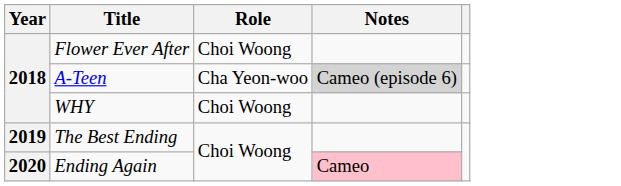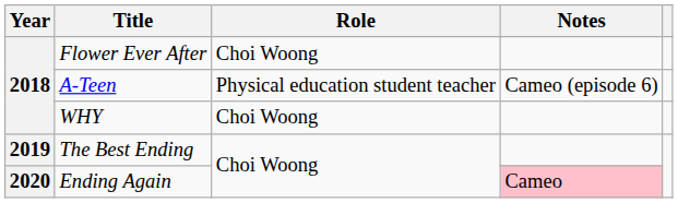 <table class="wikitable  sortable plainrowheaders">
 <tr>
 <th scope="col">Year</th>
 <th scope="col">Title</th>
 <th scope="col">Role</th>
 <th scope="col">Notes</th>
 <th scope="col" class="unsortable"></th>
 </tr>
 <tr>
 <th rowspan="3" scope="row">2018</th>
 <td><em>Flower Ever After</em></td>
 <td>Choi Woong</td>
 <td></td>
 <td></td>
 </tr>
 <tr>
 <td><em><a href='#'>A-Teen</a></em></td>
-<td>Cha Yeon-woo</td>
-<td style="background: lightgrey;">Cameo (episode 6)</td>
+<td>Physical education student teacher</td>
+<td>Cameo (episode 6)</td>
 <td></td>
 </tr>
 <tr>
 <td><em>WHY</em></td>
 <td>Choi Woong</td>
 <td></td>
 <td></td>
 </tr>
 <tr>
 <th scope="row">2019</th>
 <td><em>The Best Ending</em></td>
 <td rowspan=2>Choi Woong</td>
 <td></td>
 <td rowspan=2></td>
 </tr>
 <tr>
 <th scope="row">2020</th>
 <td><em>Ending Again</em></td>
 <td style="background: pink;">Cameo</td>
 </tr>
 </table>
